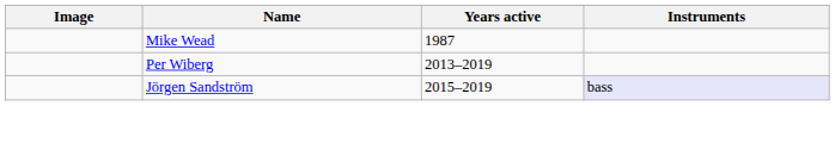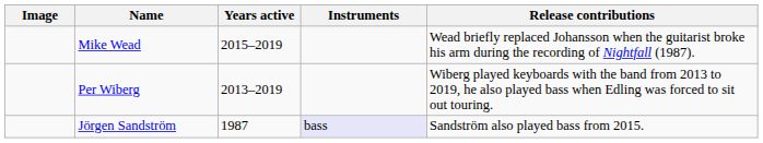 <table class="wikitable" border="1" width="100%">
 <tr>
 <th width="75">Image</th>
 <th width="160">Name</th>
 <th width="90">Years active</th>
 <th width="140">Instruments</th>
+<th>Release contributions</th>
 </tr>
 <tr>
 <td></td>
 <td><a href='#'>Mike Wead</a></td>
-<td>1987</td>
+<td>2015–2019</td>
 <td></td>
+<td>Wead briefly replaced Johansson when the guitarist broke his arm during the recording of <em><a href='#'>Nightfall</a></em> (1987).</td>
 </tr>
 <tr>
 <td></td>
 <td><a href='#'>Per Wiberg</a></td>
 <td>2013–2019</td>
 <td></td>
+<td>Wiberg played keyboards with the band from 2013 to 2019, he also played bass when Edling was forced to sit out touring.</td>
 </tr>
 <tr>
 <td></td>
 <td><a href='#'>Jörgen Sandström</a></td>
-<td>2015–2019</td>
+<td>1987</td>
 <td style="background: lavender;">bass</td>
+<td>Sandström also played bass from 2015.</td>
 </tr>
 </table>
